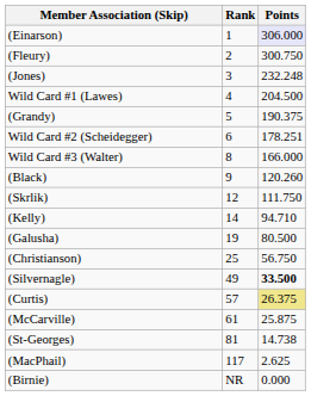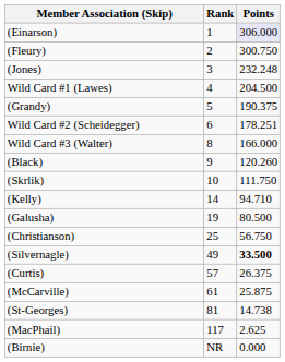 <table class="wikitable">
 <tr>
 <th scope="col" width=265>Member Association (Skip)</th>
 <th scope="col" width=15>Rank</th>
 <th scope="col" width=15>Points</th>
 </tr>
 <tr>
 <td> (Einarson)</td>
 <td>1</td>
 <td style="background: lavender;">306.000</td>
 </tr>
 <tr>
 <td> (Fleury)</td>
 <td>2</td>
 <td>300.750</td>
 </tr>
 <tr>
 <td> (Jones)</td>
 <td>3</td>
 <td>232.248</td>
 </tr>
 <tr>
 <td> Wild Card #1 (Lawes)</td>
 <td>4</td>
 <td>204.500</td>
 </tr>
 <tr>
 <td> (Grandy)</td>
 <td>5</td>
 <td>190.375</td>
 </tr>
 <tr>
 <td> Wild Card #2 (Scheidegger)</td>
 <td>6</td>
 <td>178.251</td>
 </tr>
 <tr>
 <td> Wild Card #3 (Walter)</td>
 <td>8</td>
 <td>166.000</td>
 </tr>
 <tr>
 <td> (Black)</td>
 <td>9</td>
 <td>120.260</td>
 </tr>
 <tr>
 <td> (Skrlik)</td>
-<td>12</td>
+<td>10</td>
 <td>111.750</td>
 </tr>
 <tr>
 <td> (Kelly)</td>
 <td>14</td>
 <td>94.710</td>
 </tr>
 <tr>
 <td> (Galusha)</td>
 <td>19</td>
 <td>80.500</td>
 </tr>
 <tr>
 <td> (Christianson)</td>
 <td>25</td>
 <td>56.750</td>
 </tr>
 <tr>
 <td> (Silvernagle)</td>
 <td>49</td>
 <td><strong>33.500</strong></td>
 </tr>
 <tr>
 <td> (Curtis)</td>
 <td>57</td>
-<td style="background: khaki;">26.375</td>
+<td>26.375</td>
 </tr>
 <tr>
 <td> (McCarville)</td>
 <td>61</td>
 <td>25.875</td>
 </tr>
 <tr>
 <td> (St-Georges)</td>
 <td>81</td>
 <td>14.738</td>
 </tr>
 <tr>
 <td> (MacPhail)</td>
 <td>117</td>
 <td>2.625</td>
 </tr>
 <tr>
 <td> (Birnie)</td>
 <td>NR</td>
 <td>0.000</td>
 </tr>
 </table>
